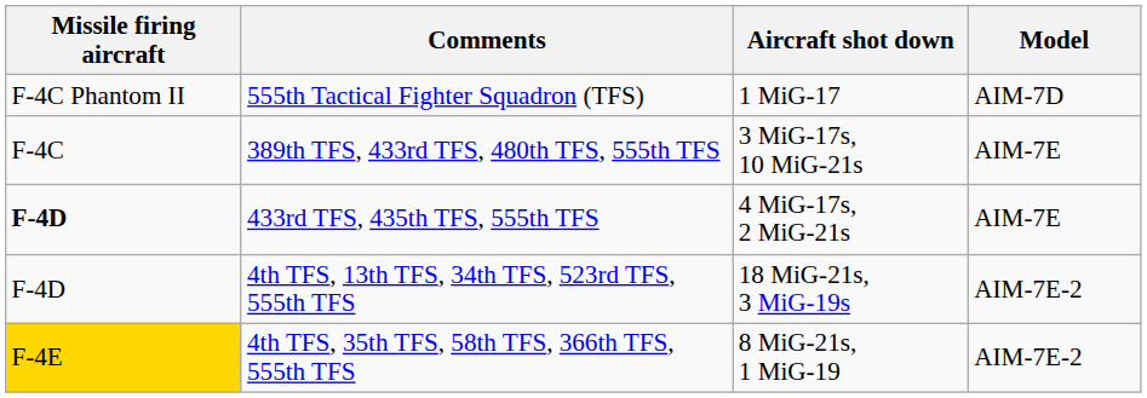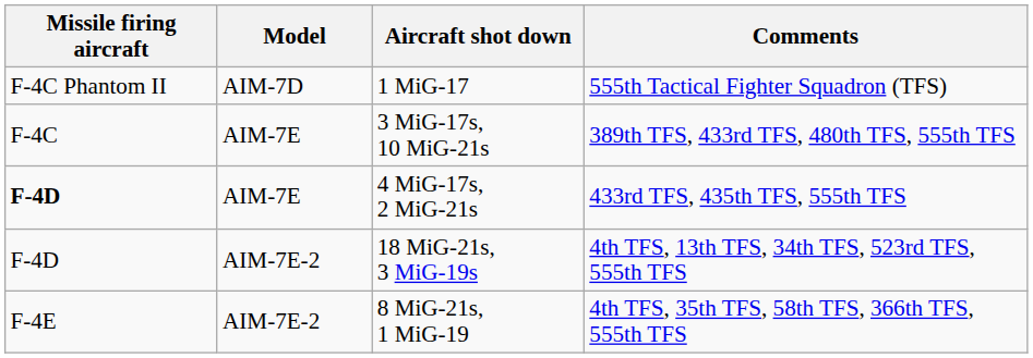 <table class="wikitable">
 <tr>
 <th scope="col" width="140pt">Missile firing aircraft</th>
+<th scope="col" width="100pt">Model</th>
+<th scope="col" width="140pt">Aircraft shot down</th>
 <th scope="col" width="300pt">Comments</th>
-<th scope="col" width="140pt">Aircraft shot down</th>
-<th scope="col" width="100pt">Model</th>
 </tr>
 <tr>
 <td>F-4C Phantom II</td>
+<td>AIM-7D</td>
+<td>1 MiG-17</td>
 <td><a href='#'>555th Tactical Fighter Squadron</a> (TFS)</td>
-<td>1 MiG-17</td>
-<td>AIM-7D</td>
 </tr>
 <tr>
 <td>F-4C</td>
+<td>AIM-7E</td>
+<td>3 MiG-17s,<br>10 MiG-21s</td>
 <td><a href='#'>389th TFS</a>, <a href='#'>433rd TFS</a>, <a href='#'>480th TFS</a>, <a href='#'>555th TFS</a></td>
-<td>3 MiG-17s,<br>10 MiG-21s</td>
-<td>AIM-7E</td>
 </tr>
 <tr>
 <td><strong>F-4D</strong></td>
+<td>AIM-7E</td>
+<td>4 MiG-17s,<br>2 MiG-21s</td>
 <td><a href='#'>433rd TFS</a>, <a href='#'>435th TFS</a>, <a href='#'>555th TFS</a></td>
-<td>4 MiG-17s,<br>2 MiG-21s</td>
-<td>AIM-7E</td>
 </tr>
 <tr>
 <td>F-4D</td>
+<td>AIM-7E-2</td>
+<td>18 MiG-21s,<br>3 <a href='#'>MiG-19s</a></td>
 <td><a href='#'>4th TFS</a>, <a href='#'>13th TFS</a>, <a href='#'>34th TFS</a>, <a href='#'>523rd TFS</a>, <a href='#'>555th TFS</a></td>
-<td>18 MiG-21s,<br>3 <a href='#'>MiG-19s</a></td>
-<td>AIM-7E-2</td>
 </tr>
 <tr>
-<td style="background: gold;">F-4E</td>
+<td>F-4E</td>
+<td>AIM-7E-2</td>
+<td>8 MiG-21s,<br>1 MiG-19</td>
 <td><a href='#'>4th TFS</a>, <a href='#'>35th TFS</a>, <a href='#'>58th TFS</a>, <a href='#'>366th TFS</a>, <a href='#'>555th TFS</a></td>
-<td>8 MiG-21s,<br>1 MiG-19</td>
-<td>AIM-7E-2</td>
 </tr>
 </table>
